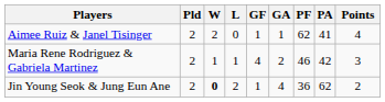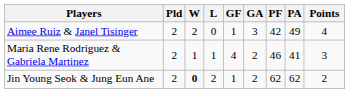 <table class=wikitable style="text-align:center">
 <tr>
 <th width=220>Players</th>
 <th width=20>Pld</th>
 <th width=20>W</th>
 <th width=20>L</th>
 <th width=20>GF</th>
 <th width=20>GA</th>
 <th width=20>PF</th>
 <th width=20>PA</th>
 <th width=50>Points</th>
 </tr>
 <tr>
 <td align=left> <a href='#'>Aimee Ruiz</a> & <a href='#'>Janel Tisinger</a></td>
 <td>2</td>
 <td>2</td>
 <td>0</td>
 <td>1</td>
-<td>1</td>
-<td>62</td>
-<td>41</td>
+<td>3</td>
+<td>42</td>
+<td>49</td>
 <td>4</td>
 </tr>
 <tr>
 <td align=left> Maria Rene Rodriguez & <a href='#'>Gabriela Martinez</a></td>
 <td>2</td>
 <td>1</td>
 <td>1</td>
 <td>4</td>
 <td>2</td>
 <td>46</td>
-<td>42</td>
+<td>41</td>
 <td>3</td>
 </tr>
 <tr>
 <td align=left> Jin Young Seok & Jung Eun Ane</td>
 <td>2</td>
 <td><strong>0</strong></td>
 <td>2</td>
 <td>1</td>
-<td>4</td>
-<td>36</td>
+<td>2</td>
+<td>62</td>
 <td>62</td>
 <td>2</td>
 </tr>
 </table>
